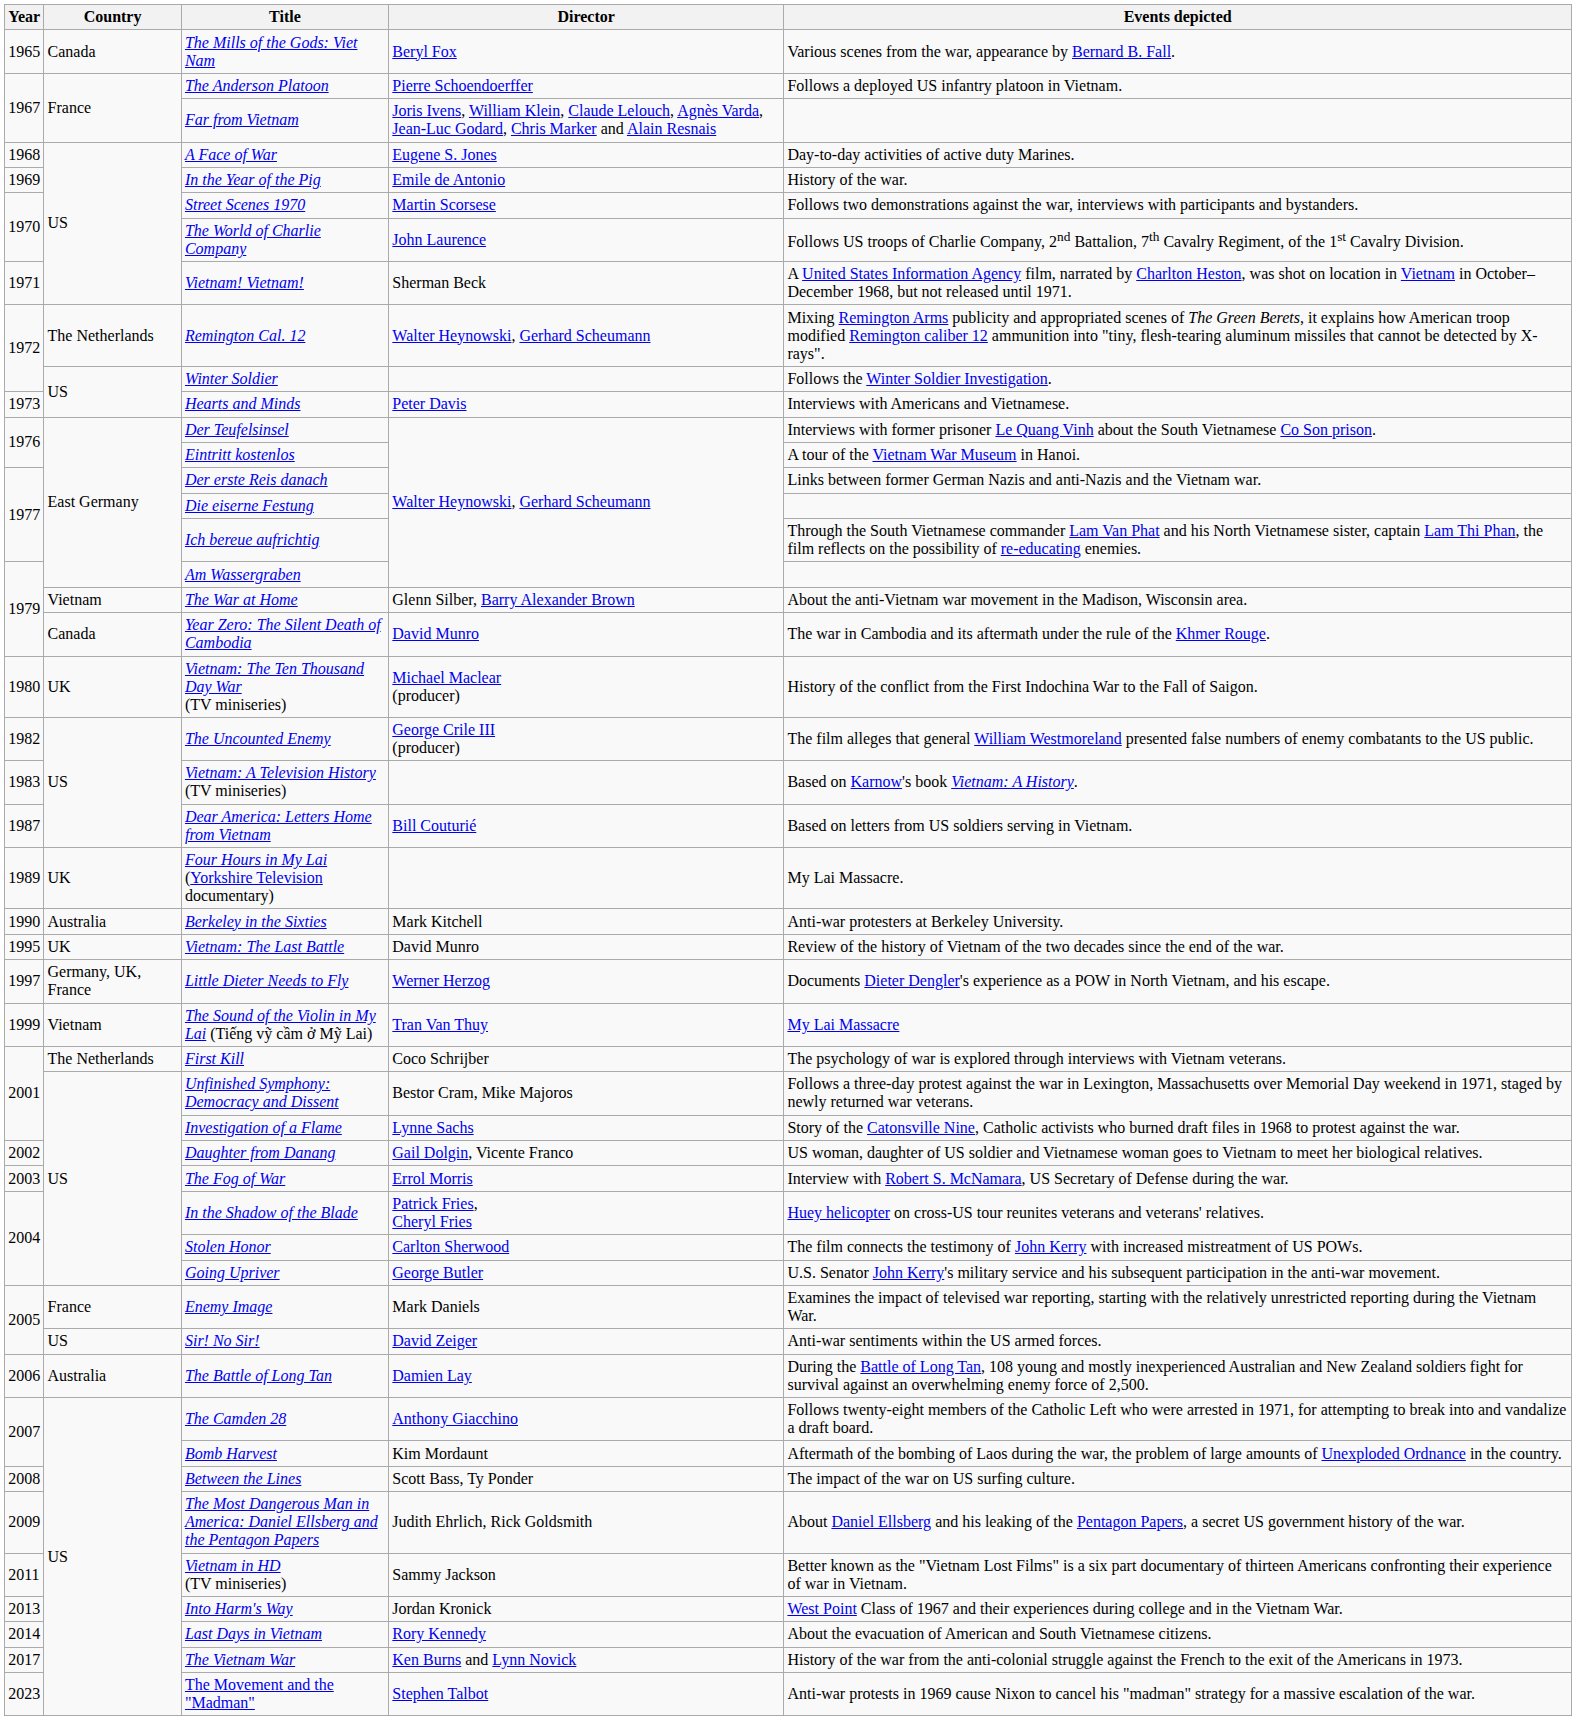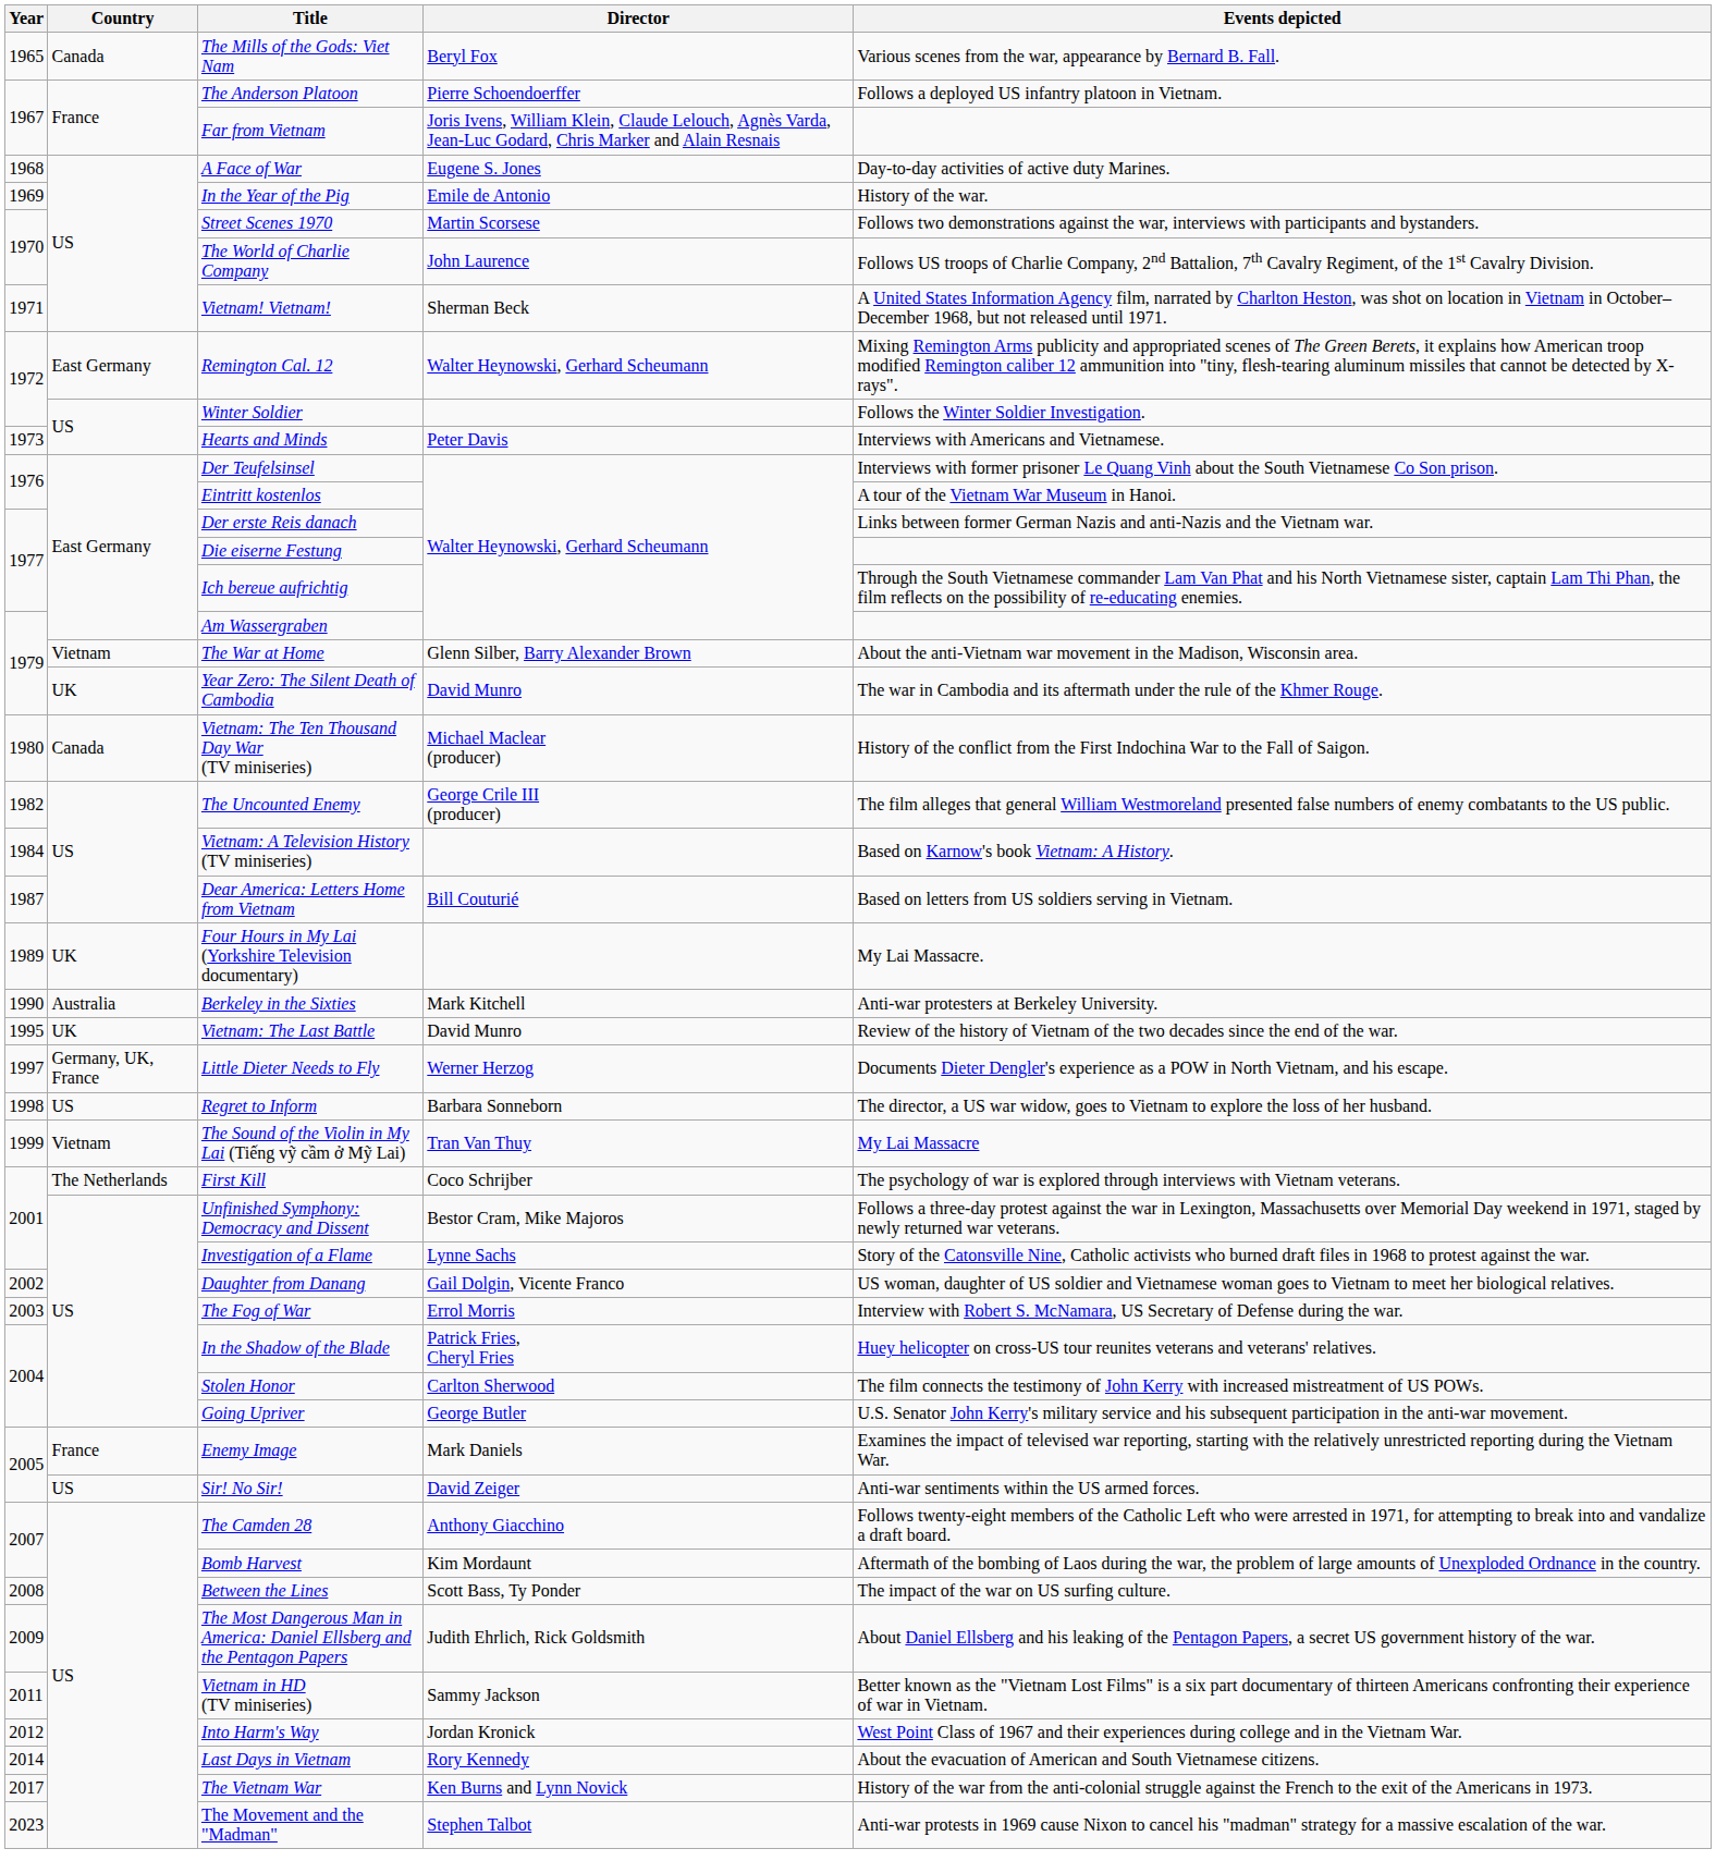 <table class="wikitable sortable">
 <tr>
 <th class="unsortable">Year</th>
 <th width=130>Country</th>
 <th width=200>Title</th>
 <th class="unsortable">Director</th>
 <th class="unsortable">Events depicted</th>
 </tr>
 <tr>
 <td>1965</td>
 <td>Canada</td>
 <td><em><a href='#'>The Mills of the Gods: Viet Nam</a></em></td>
 <td><a href='#'>Beryl Fox</a></td>
 <td>Various scenes from the war, appearance by <a href='#'>Bernard B. Fall</a>.</td>
 </tr>
 <tr>
 <td rowspan="2">1967</td>
 <td rowspan="2">France</td>
 <td><em><a href='#'>The Anderson Platoon</a></em></td>
 <td><a href='#'>Pierre Schoendoerffer</a></td>
 <td>Follows a deployed US infantry platoon in Vietnam.</td>
 </tr>
 <tr>
 <td><em><a href='#'>Far from Vietnam</a></em></td>
 <td><a href='#'>Joris Ivens</a>, <a href='#'>William Klein</a>, <a href='#'>Claude Lelouch</a>, <a href='#'>Agnès Varda</a>, <a href='#'>Jean-Luc Godard</a>, <a href='#'>Chris Marker</a> and <a href='#'>Alain Resnais</a></td>
 <td></td>
 </tr>
 <tr>
 <td>1968</td>
 <td rowspan="5">US</td>
 <td><em><a href='#'>A Face of War</a></em></td>
 <td><a href='#'>Eugene S. Jones</a></td>
 <td>Day-to-day activities of active duty Marines.</td>
 </tr>
 <tr>
 <td>1969</td>
 <td><em><a href='#'>In the Year of the Pig</a></em></td>
 <td><a href='#'>Emile de Antonio</a></td>
 <td>History of the war.</td>
 </tr>
 <tr>
 <td rowspan="2">1970</td>
 <td><em><a href='#'>Street Scenes 1970</a></em></td>
 <td><a href='#'>Martin Scorsese</a></td>
 <td>Follows two demonstrations against the war, interviews with participants and bystanders.</td>
 </tr>
 <tr>
 <td><em><a href='#'>The World of Charlie Company</a></em></td>
 <td><a href='#'>John Laurence</a></td>
 <td>Follows US troops of Charlie Company, 2<sup>nd</sup> Battalion, 7<sup>th</sup> Cavalry Regiment, of the 1<sup>st</sup> Cavalry Division.</td>
 </tr>
 <tr>
 <td>1971</td>
 <td><em><a href='#'>Vietnam! Vietnam!</a></em></td>
 <td>Sherman Beck</td>
 <td>A <a href='#'>United States Information Agency</a> film, narrated by <a href='#'>Charlton Heston</a>, was shot on location in <a href='#'>Vietnam</a> in October–December 1968, but not released until 1971.</td>
 </tr>
 <tr>
 <td rowspan="2">1972</td>
-<td>The Netherlands</td>
+<td>East Germany</td>
 <td><em><a href='#'>Remington Cal. 12</a></em></td>
 <td><a href='#'>Walter Heynowski</a>, <a href='#'>Gerhard Scheumann</a></td>
 <td>Mixing <a href='#'>Remington Arms</a> publicity and appropriated scenes of <em>The Green Berets</em>, it explains how American troop modified <a href='#'>Remington caliber 12</a> ammunition into "tiny, flesh-tearing aluminum missiles that cannot be detected by X-rays".</td>
 </tr>
 <tr>
 <td rowspan="2">US</td>
 <td><em><a href='#'>Winter Soldier</a></em></td>
 <td></td>
 <td>Follows the <a href='#'>Winter Soldier Investigation</a>.</td>
 </tr>
 <tr>
 <td>1973</td>
 <td><em><a href='#'>Hearts and Minds</a></em></td>
 <td><a href='#'>Peter Davis</a></td>
 <td>Interviews with Americans and Vietnamese.</td>
 </tr>
 <tr>
 <td rowspan="2">1976</td>
 <td rowspan="6">East Germany</td>
 <td><em><a href='#'>Der Teufelsinsel</a></em></td>
 <td rowspan="6"><a href='#'>Walter Heynowski</a>, <a href='#'>Gerhard Scheumann</a></td>
 <td>Interviews with former prisoner <a href='#'>Le Quang Vinh</a> about the South Vietnamese <a href='#'>Co Son prison</a>.</td>
 </tr>
 <tr>
 <td><em><a href='#'>Eintritt kostenlos</a></em></td>
 <td>A tour of the <a href='#'>Vietnam War Museum</a> in Hanoi.</td>
 </tr>
 <tr>
 <td rowspan="3">1977</td>
 <td><em><a href='#'>Der erste Reis danach</a></em></td>
 <td>Links between former German Nazis and anti-Nazis and the Vietnam war.</td>
 </tr>
 <tr>
 <td><em><a href='#'>Die eiserne Festung</a></em></td>
 <td></td>
 </tr>
 <tr>
 <td><em><a href='#'>Ich bereue aufrichtig</a></em></td>
 <td>Through the South Vietnamese commander <a href='#'>Lam Van Phat</a> and his North Vietnamese sister, captain <a href='#'>Lam Thi Phan</a>, the film reflects on the possibility of <a href='#'>re-educating</a> enemies.</td>
 </tr>
 <tr>
 <td rowspan="3">1979</td>
 <td><em><a href='#'>Am Wassergraben</a></em></td>
 <td></td>
 </tr>
 <tr>
 <td>Vietnam</td>
 <td><em><a href='#'>The War at Home</a></em></td>
 <td>Glenn Silber, <a href='#'>Barry Alexander Brown</a></td>
 <td>About the anti-Vietnam war movement in the Madison, Wisconsin area.</td>
 </tr>
 <tr>
-<td>Canada</td>
+<td>UK</td>
 <td><em><a href='#'>Year Zero: The Silent Death of Cambodia</a></em></td>
 <td><a href='#'>David Munro</a></td>
 <td>The war in Cambodia and its aftermath under the rule of the <a href='#'>Khmer Rouge</a>.</td>
 </tr>
 <tr>
 <td>1980</td>
-<td>UK</td>
+<td>Canada</td>
 <td><em><a href='#'>Vietnam: The Ten Thousand Day War</a></em><br>(TV miniseries)</td>
 <td><a href='#'>Michael Maclear</a><br>(producer)</td>
 <td>History of the conflict from the First Indochina War to the Fall of Saigon.</td>
 </tr>
 <tr>
 <td>1982</td>
 <td rowspan="3">US</td>
 <td><em><a href='#'>The Uncounted Enemy</a></em></td>
 <td><a href='#'>George Crile III</a><br>(producer)</td>
 <td>The film alleges that general <a href='#'>William Westmoreland</a> presented false numbers of enemy combatants to the US public.</td>
 </tr>
 <tr>
-<td>1983</td>
+<td>1984</td>
 <td><em><a href='#'>Vietnam: A Television History</a></em><br>(TV miniseries)</td>
 <td></td>
 <td>Based on <a href='#'>Karnow</a>'s book <em><a href='#'>Vietnam: A History</a></em>.</td>
 </tr>
 <tr>
 <td>1987</td>
 <td><em><a href='#'>Dear America: Letters Home from Vietnam</a></em></td>
 <td><a href='#'>Bill Couturié</a></td>
 <td>Based on letters from US soldiers serving in Vietnam.</td>
 </tr>
 <tr>
 <td>1989</td>
 <td>UK</td>
 <td><em><a href='#'>Four Hours in My Lai</a></em><br> (<a href='#'>Yorkshire Television</a> documentary)</td>
 <td></td>
 <td>My Lai Massacre.</td>
 </tr>
 <tr>
 <td>1990</td>
 <td>Australia</td>
 <td><em><a href='#'>Berkeley in the Sixties</a></em></td>
 <td>Mark Kitchell</td>
 <td>Anti-war protesters at Berkeley University.</td>
 </tr>
 <tr>
 <td>1995</td>
 <td>UK</td>
 <td><em><a href='#'>Vietnam: The Last Battle</a></em></td>
 <td>David Munro</td>
 <td>Review of the history of Vietnam of the two decades since the end of the war.</td>
 </tr>
 <tr>
 <td>1997</td>
 <td>Germany, UK, France</td>
 <td><em><a href='#'>Little Dieter Needs to Fly</a></em></td>
 <td><a href='#'>Werner Herzog</a></td>
 <td>Documents <a href='#'>Dieter Dengler</a>'s experience as a POW in North Vietnam, and his escape.</td>
+</tr>
+<tr>
+<td>1998</td>
+<td>US</td>
+<td><em><a href='#'>Regret to Inform</a></em></td>
+<td>Barbara Sonneborn</td>
+<td>The director, a US war widow, goes to Vietnam to explore the loss of her husband.</td>
 </tr>
 <tr>
 <td>1999</td>
 <td>Vietnam</td>
 <td><em><a href='#'>The Sound of the Violin in My Lai</a></em> (Tiếng vỹ cầm ở Mỹ Lai)</td>
 <td><a href='#'>Tran Van Thuy</a></td>
 <td><a href='#'>My Lai Massacre</a></td>
 </tr>
 <tr>
 <td rowspan="3">2001</td>
 <td>The Netherlands</td>
 <td><em><a href='#'>First Kill</a></em></td>
 <td>Coco Schrijber</td>
 <td>The psychology of war is explored through interviews with Vietnam veterans.</td>
 </tr>
 <tr>
 <td rowspan="7">US</td>
 <td><em><a href='#'>Unfinished Symphony: Democracy and Dissent</a></em></td>
 <td>Bestor Cram, Mike Majoros</td>
 <td>Follows a three-day protest against the war in Lexington, Massachusetts over Memorial Day weekend in 1971, staged by newly returned war veterans.</td>
 </tr>
 <tr>
 <td><em><a href='#'>Investigation of a Flame</a></em></td>
 <td><a href='#'>Lynne Sachs</a></td>
 <td>Story of the <a href='#'>Catonsville Nine</a>, Catholic activists who burned draft files in 1968 to protest against the war.</td>
 </tr>
 <tr>
 <td>2002</td>
 <td><em><a href='#'>Daughter from Danang</a></em></td>
 <td><a href='#'>Gail Dolgin</a>, Vicente Franco</td>
 <td>US woman, daughter of US soldier and Vietnamese woman goes to Vietnam to meet her biological relatives.</td>
 </tr>
 <tr>
 <td>2003</td>
 <td><em><a href='#'>The Fog of War</a></em></td>
 <td><a href='#'>Errol Morris</a></td>
 <td>Interview with <a href='#'>Robert S. McNamara</a>, US Secretary of Defense during the war.</td>
 </tr>
 <tr>
 <td rowspan="3">2004</td>
 <td><em><a href='#'>In the Shadow of the Blade</a></em></td>
 <td><a href='#'>Patrick Fries</a>,<br><a href='#'>Cheryl Fries</a></td>
 <td><a href='#'>Huey helicopter</a> on cross-US tour reunites veterans and veterans' relatives.</td>
 </tr>
 <tr>
 <td><em><a href='#'>Stolen Honor</a></em></td>
 <td><a href='#'>Carlton Sherwood</a></td>
 <td>The film connects the testimony of <a href='#'>John Kerry</a> with increased mistreatment of US POWs.</td>
 </tr>
 <tr>
 <td><em><a href='#'>Going Upriver</a></em></td>
 <td><a href='#'>George Butler</a></td>
 <td>U.S. Senator <a href='#'>John Kerry</a>'s military service and his subsequent participation in the anti-war movement.</td>
 </tr>
 <tr>
 <td rowspan="2">2005</td>
 <td>France</td>
 <td><em><a href='#'>Enemy Image</a></em></td>
 <td>Mark Daniels</td>
 <td>Examines the impact of televised war reporting, starting with the relatively unrestricted reporting during the Vietnam War.</td>
 </tr>
 <tr>
 <td>US</td>
 <td><em><a href='#'>Sir! No Sir!</a></em></td>
 <td><a href='#'>David Zeiger</a></td>
 <td>Anti-war sentiments within the US armed forces.</td>
 </tr>
 <tr>
-<td>2006</td>
-<td>Australia</td>
-<td><em><a href='#'>The Battle of Long Tan</a></em></td>
-<td><a href='#'>Damien Lay</a></td>
-<td>During the <a href='#'>Battle of Long Tan</a>, 108 young and mostly inexperienced Australian and New Zealand soldiers fight for survival against an overwhelming enemy force of 2,500.</td>
-</tr>
-<tr>
 <td rowspan="2">2007</td>
 <td rowspan="9">US</td>
 <td><em><a href='#'>The Camden 28</a></em></td>
 <td><a href='#'>Anthony Giacchino</a></td>
 <td>Follows twenty-eight members of the Catholic Left who were arrested in 1971, for attempting to break into and vandalize a draft board.</td>
 </tr>
 <tr>
 <td><em><a href='#'>Bomb Harvest</a></em></td>
 <td>Kim Mordaunt</td>
 <td>Aftermath of the bombing of Laos during the war, the problem of large amounts of <a href='#'>Unexploded Ordnance</a> in the country.</td>
 </tr>
 <tr>
 <td>2008</td>
 <td><em><a href='#'>Between the Lines</a></em></td>
 <td>Scott Bass, Ty Ponder</td>
 <td>The impact of the war on US surfing culture.</td>
 </tr>
 <tr>
 <td>2009</td>
 <td><em><a href='#'>The Most Dangerous Man in America: Daniel Ellsberg and the Pentagon Papers</a></em></td>
 <td>Judith Ehrlich, Rick Goldsmith</td>
 <td>About <a href='#'>Daniel Ellsberg</a> and his leaking of the <a href='#'>Pentagon Papers</a>, a secret US government history of the war.</td>
 </tr>
 <tr>
 <td>2011</td>
 <td><em><a href='#'>Vietnam in HD</a></em><br>(TV miniseries)</td>
 <td>Sammy Jackson</td>
 <td>Better known as the "Vietnam Lost Films" is a six part documentary of thirteen Americans confronting their experience of war in Vietnam.<br></td>
 </tr>
 <tr>
-<td>2013</td>
+<td>2012</td>
 <td><em><a href='#'>Into Harm's Way</a></em></td>
 <td>Jordan Kronick</td>
 <td><a href='#'>West Point</a> Class of 1967 and their experiences during college and in the Vietnam War.<br></td>
 </tr>
 <tr>
 <td>2014</td>
 <td><em><a href='#'>Last Days in Vietnam</a></em></td>
 <td><a href='#'>Rory Kennedy</a></td>
 <td>About the evacuation of American and South Vietnamese citizens.</td>
 </tr>
 <tr>
 <td>2017</td>
 <td><em><a href='#'>The Vietnam War</a></em></td>
 <td><a href='#'>Ken Burns</a> and <a href='#'>Lynn Novick</a></td>
 <td>History of the war from the anti-colonial struggle against the French to the exit of the Americans in 1973.</td>
 </tr>
 <tr>
 <td>2023</td>
 <td><a href='#'>The Movement and the "Madman"</a></td>
 <td><a href='#'>Stephen Talbot</a></td>
 <td>Anti-war protests in 1969 cause Nixon to cancel his "madman" strategy for a massive escalation of the war.</td>
 </tr>
 </table>
